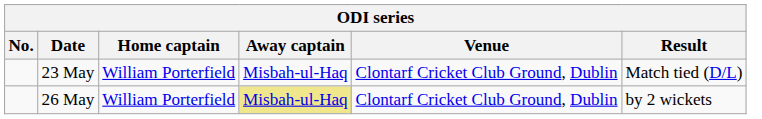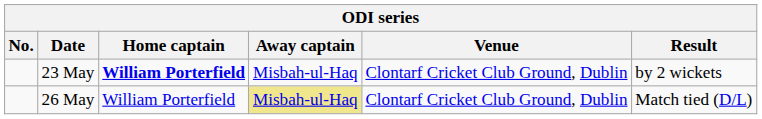 <table class="wikitable">
 <tr>
 <th colspan="9">ODI series</th>
 </tr>
 <tr>
 <th>No.</th>
 <th>Date</th>
 <th>Home captain</th>
 <th>Away captain</th>
 <th>Venue</th>
 <th>Result</th>
 </tr>
 <tr>
 <td></td>
 <td>23 May</td>
-<td><a href='#'>William Porterfield</a></td>
+<td><strong><a href='#'>William Porterfield</a></strong></td>
 <td><a href='#'>Misbah-ul-Haq</a></td>
 <td><a href='#'>Clontarf Cricket Club Ground</a>, <a href='#'>Dublin</a></td>
-<td>Match tied (<a href='#'>D/L</a>)</td>
+<td> by 2 wickets</td>
 </tr>
 <tr>
 <td></td>
 <td>26 May</td>
 <td><a href='#'>William Porterfield</a></td>
 <td style="background: khaki;"><a href='#'>Misbah-ul-Haq</a></td>
 <td><a href='#'>Clontarf Cricket Club Ground</a>, <a href='#'>Dublin</a></td>
-<td> by 2 wickets</td>
+<td>Match tied (<a href='#'>D/L</a>)</td>
 </tr>
 </table>
